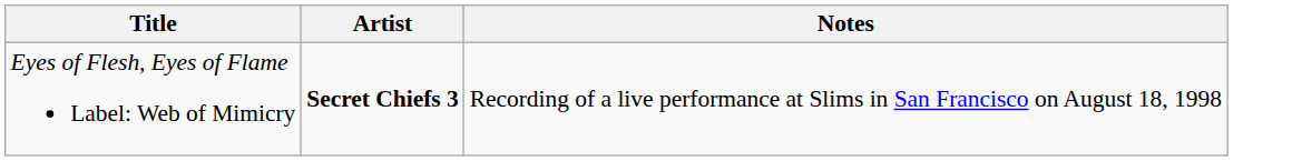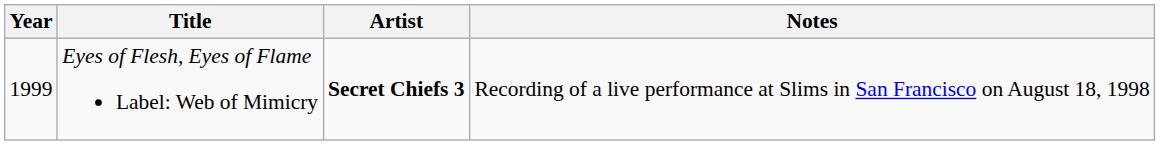 <table class="wikitable" border="1">
 <tr>
+<th>Year</th>
 <th>Title</th>
 <th>Artist</th>
 <th>Notes</th>
 </tr>
 <tr>
+<td>1999</td>
 <td><em>Eyes of Flesh, Eyes of Flame</em><br><ul><li>Label: Web of Mimicry</li></ul></td>
 <td><strong>Secret Chiefs 3</strong></td>
 <td>Recording of a live performance at Slims in <a href='#'>San Francisco</a> on August 18, 1998</td>
 </tr>
 </table>
